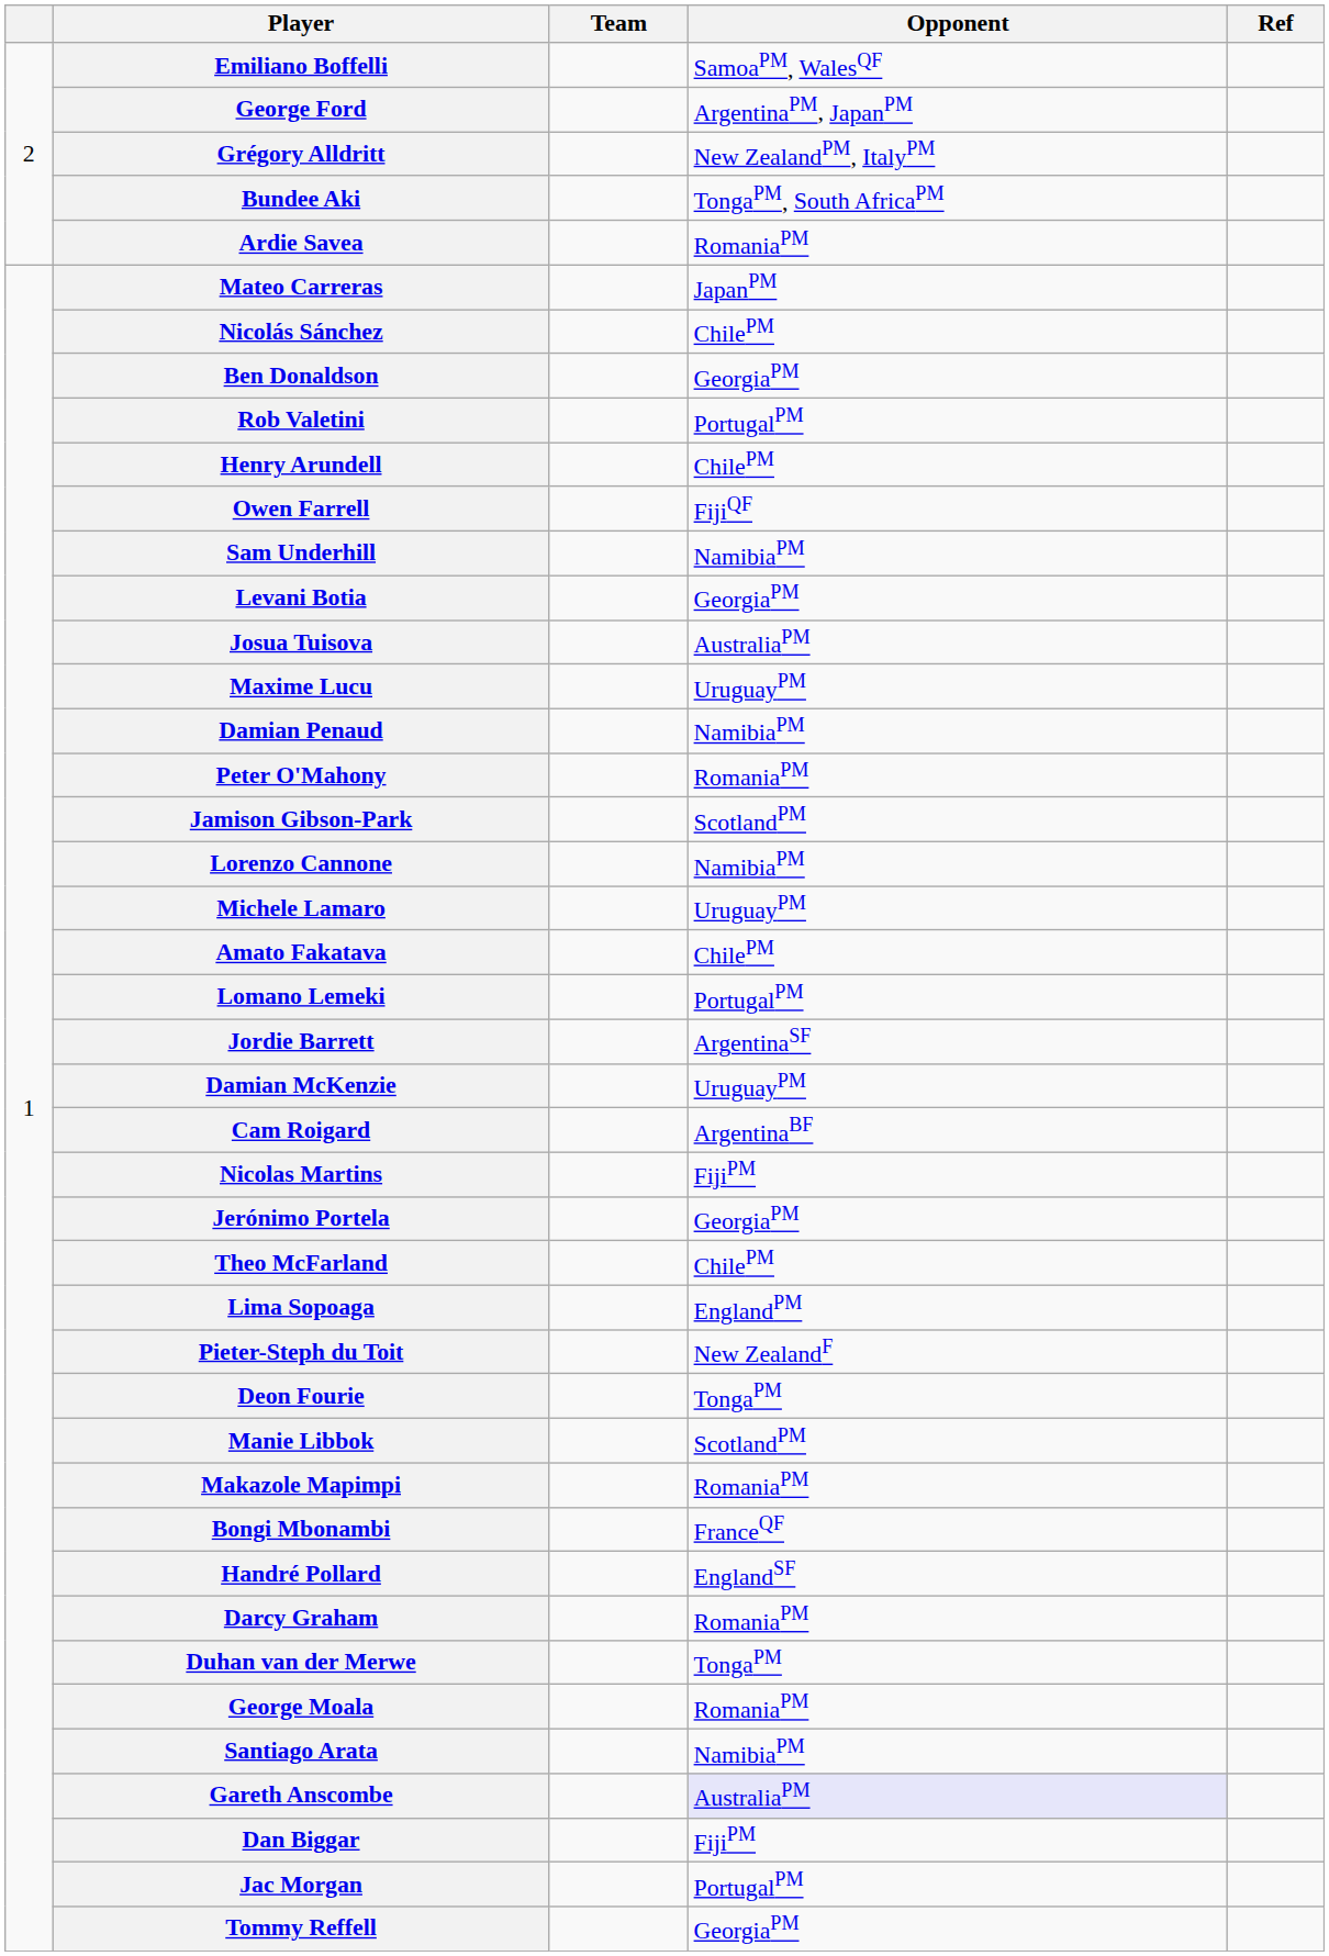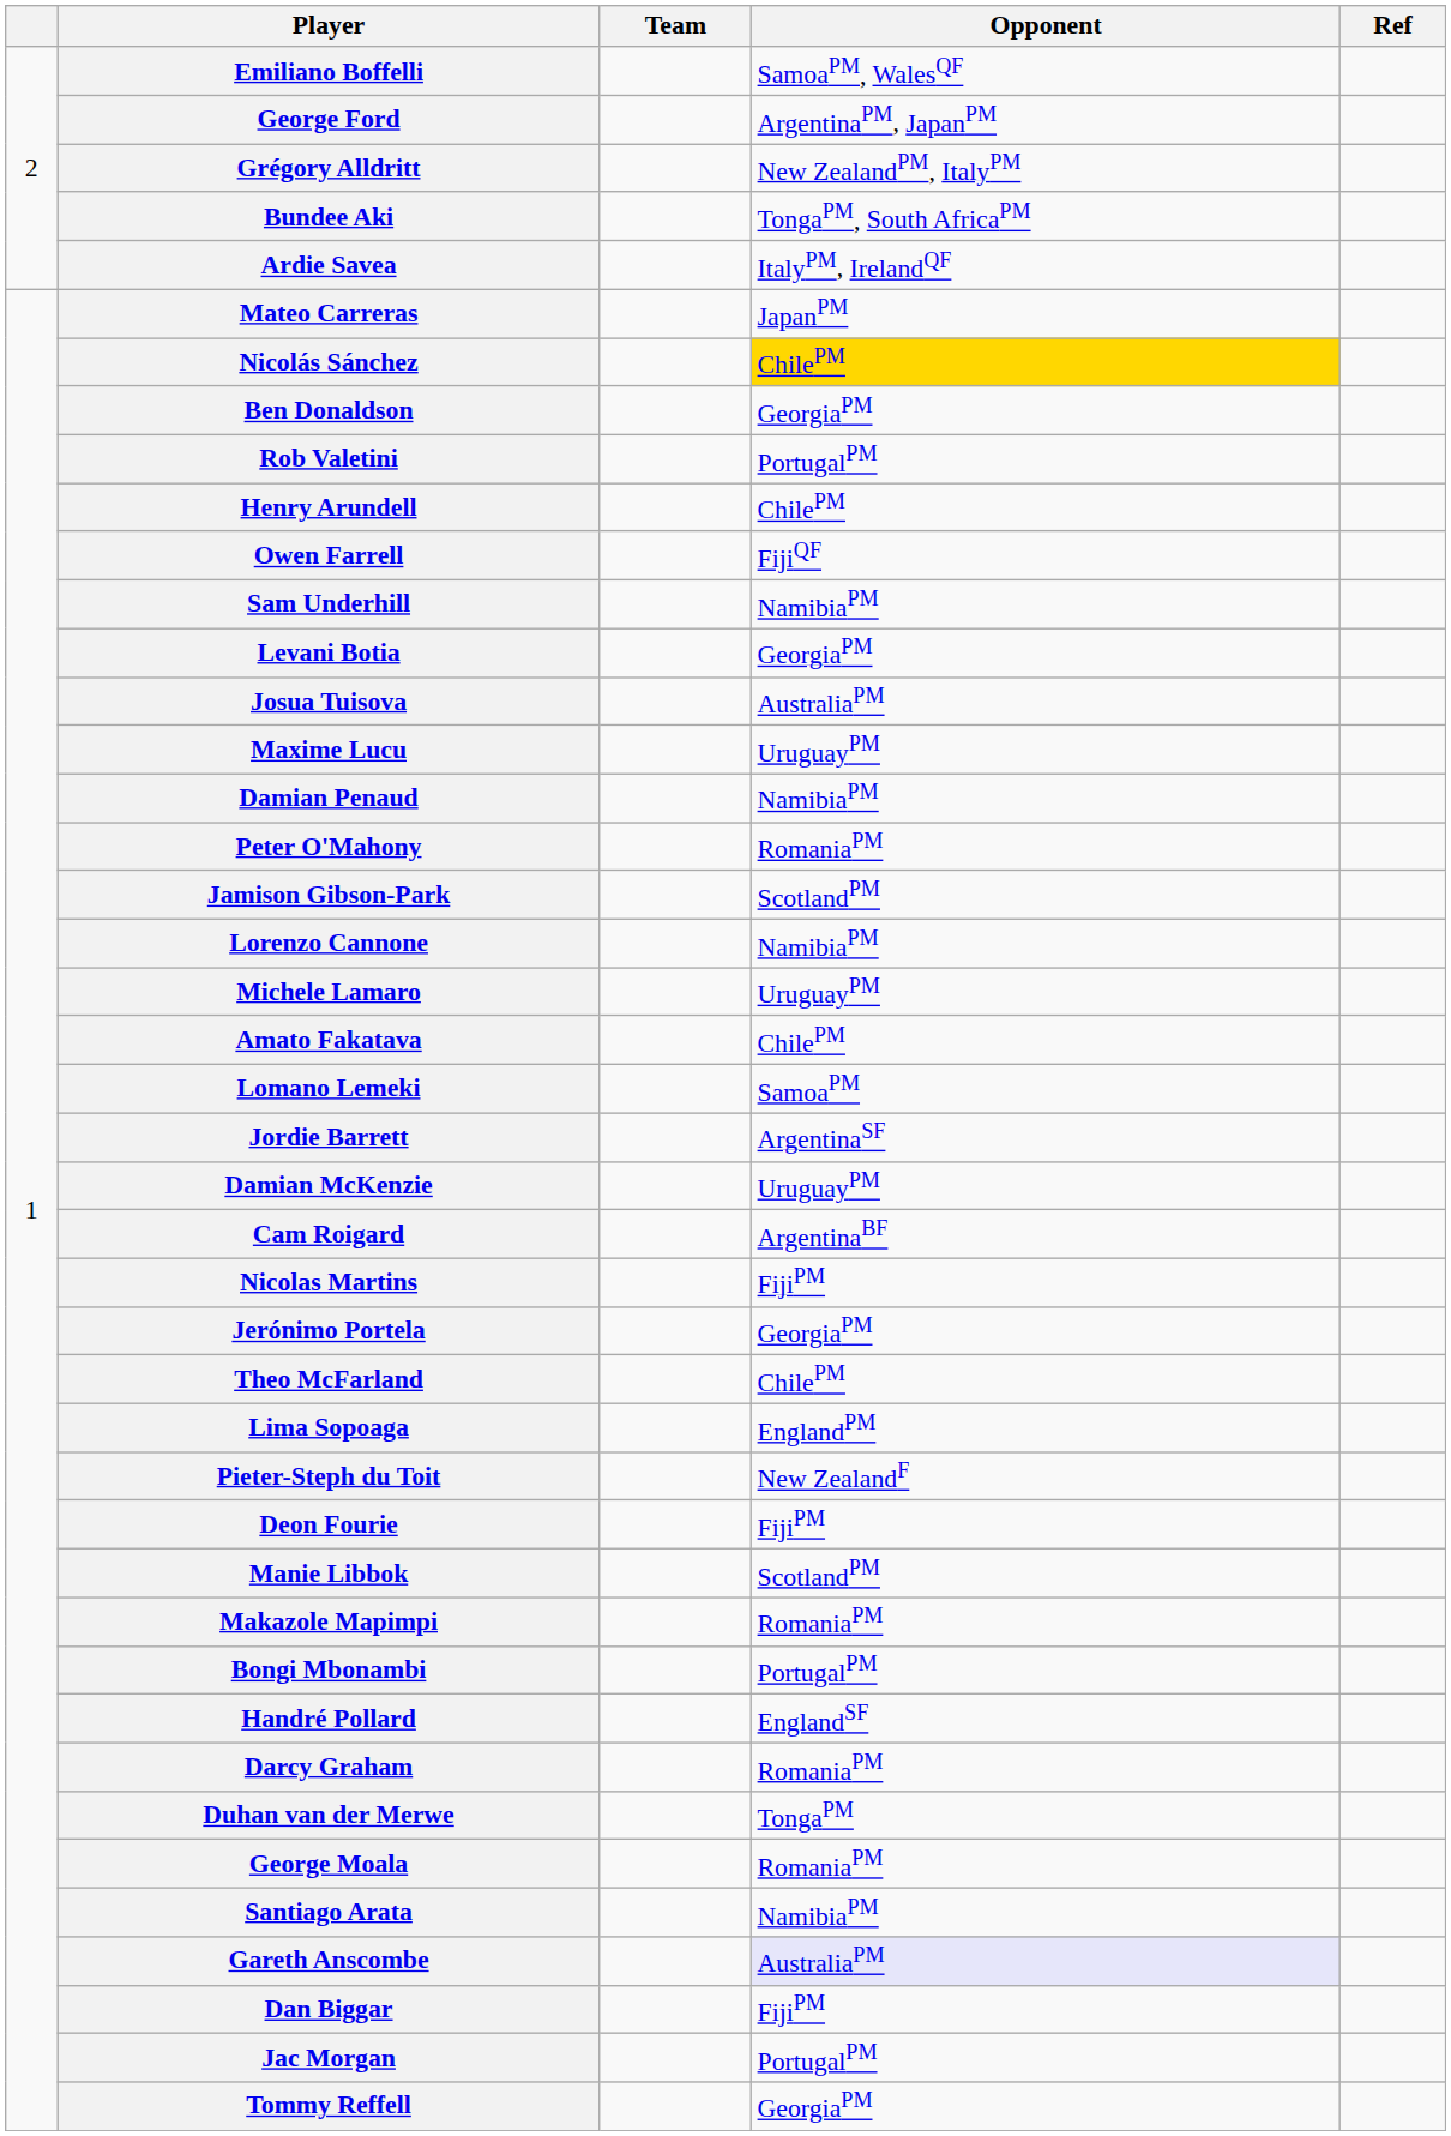 <table class="wikitable sortable" style="text-align:center;width:100%">
 <tr>
 <th></th>
 <th>Player</th>
 <th>Team</th>
 <th class="unsortable">Opponent</th>
 <th>Ref</th>
 </tr>
 <tr>
 <td rowspan=5>2</td>
 <th><a href='#'>Emiliano Boffelli</a></th>
 <td align=left></td>
 <td align=left><a href='#'>Samoa<sup>PM</sup></a>, <a href='#'>Wales<sup>QF</sup></a></td>
 <td></td>
 </tr>
 <tr>
 <th><a href='#'>George Ford</a></th>
 <td align=left></td>
 <td align=left><a href='#'>Argentina<sup>PM</sup></a>, <a href='#'>Japan<sup>PM</sup></a></td>
 <td></td>
 </tr>
 <tr>
 <th><a href='#'>Grégory Alldritt</a></th>
 <td align=left></td>
 <td align=left><a href='#'>New Zealand<sup>PM</sup></a>, <a href='#'>Italy<sup>PM</sup></a></td>
 <td></td>
 </tr>
 <tr>
 <th><a href='#'>Bundee Aki</a></th>
 <td align=left></td>
 <td align=left><a href='#'>Tonga<sup>PM</sup></a>, <a href='#'>South Africa<sup>PM</sup></a></td>
 <td></td>
 </tr>
 <tr>
 <th><a href='#'>Ardie Savea</a></th>
 <td align=left></td>
-<td align=left><a href='#'>Romania<sup>PM</sup></a></td>
+<td align=left><a href='#'>Italy<sup>PM</sup></a>, <a href='#'>Ireland<sup>QF</sup></a></td>
 <td></td>
 </tr>
 <tr>
 <td rowspan=38>1</td>
 <th><a href='#'>Mateo Carreras</a></th>
 <td align=left></td>
 <td align=left><a href='#'>Japan<sup>PM</sup></a></td>
 <td></td>
 </tr>
 <tr>
 <th><a href='#'>Nicolás Sánchez</a></th>
 <td align=left></td>
-<td align=left><a href='#'>Chile<sup>PM</sup></a></td>
+<td align=left style="background: gold;"><a href='#'>Chile<sup>PM</sup></a></td>
 <td></td>
 </tr>
 <tr>
 <th><a href='#'>Ben Donaldson</a></th>
 <td align=left></td>
 <td align=left><a href='#'>Georgia<sup>PM</sup></a></td>
 <td></td>
 </tr>
 <tr>
 <th><a href='#'>Rob Valetini</a></th>
 <td align=left></td>
 <td align=left><a href='#'>Portugal<sup>PM</sup></a></td>
 <td></td>
 </tr>
 <tr>
 <th><a href='#'>Henry Arundell</a></th>
 <td align=left></td>
 <td align=left><a href='#'>Chile<sup>PM</sup></a></td>
 <td></td>
 </tr>
 <tr>
 <th><a href='#'>Owen Farrell</a></th>
 <td align=left></td>
 <td align=left><a href='#'>Fiji<sup>QF</sup></a></td>
 <td></td>
 </tr>
 <tr>
 <th><a href='#'>Sam Underhill</a></th>
 <td align=left></td>
 <td align=left><a href='#'>Namibia<sup>PM</sup></a></td>
 <td></td>
 </tr>
 <tr>
 <th><a href='#'>Levani Botia</a></th>
 <td align=left></td>
 <td align=left><a href='#'>Georgia<sup>PM</sup></a></td>
 <td></td>
 </tr>
 <tr>
 <th><a href='#'>Josua Tuisova</a></th>
 <td align=left></td>
 <td align=left><a href='#'>Australia<sup>PM</sup></a></td>
 <td></td>
 </tr>
 <tr>
 <th><a href='#'>Maxime Lucu</a></th>
 <td align=left></td>
 <td align=left><a href='#'>Uruguay<sup>PM</sup></a></td>
 <td></td>
 </tr>
 <tr>
 <th><a href='#'>Damian Penaud</a></th>
 <td align=left></td>
 <td align=left><a href='#'>Namibia<sup>PM</sup></a></td>
 <td></td>
 </tr>
 <tr>
 <th><a href='#'>Peter O'Mahony</a></th>
 <td align=left></td>
 <td align=left><a href='#'>Romania<sup>PM</sup></a></td>
 <td></td>
 </tr>
 <tr>
 <th><a href='#'>Jamison Gibson-Park</a></th>
 <td align=left></td>
 <td align=left><a href='#'>Scotland<sup>PM</sup></a></td>
 <td></td>
 </tr>
 <tr>
 <th><a href='#'>Lorenzo Cannone</a></th>
 <td align=left></td>
 <td align=left><a href='#'>Namibia<sup>PM</sup></a></td>
 <td></td>
 </tr>
 <tr>
 <th><a href='#'>Michele Lamaro</a></th>
 <td align=left></td>
 <td align=left><a href='#'>Uruguay<sup>PM</sup></a></td>
 <td></td>
 </tr>
 <tr>
 <th><a href='#'>Amato Fakatava</a></th>
 <td align=left></td>
 <td align=left><a href='#'>Chile<sup>PM</sup></a></td>
 <td></td>
 </tr>
 <tr>
 <th><a href='#'>Lomano Lemeki</a></th>
 <td align=left></td>
-<td align=left><a href='#'>Portugal<sup>PM</sup></a></td>
+<td align=left><a href='#'>Samoa<sup>PM</sup></a></td>
 <td></td>
 </tr>
 <tr>
 <th><a href='#'>Jordie Barrett</a></th>
 <td align=left></td>
 <td align=left><a href='#'>Argentina<sup>SF</sup></a></td>
 <td></td>
 </tr>
 <tr>
 <th><a href='#'>Damian McKenzie</a></th>
 <td align=left></td>
 <td align=left><a href='#'>Uruguay<sup>PM</sup></a></td>
 <td></td>
 </tr>
 <tr>
 <th><a href='#'>Cam Roigard</a></th>
 <td align=left></td>
 <td align=left><a href='#'>Argentina<sup>BF</sup></a></td>
 <td></td>
 </tr>
 <tr>
 <th><a href='#'>Nicolas Martins</a></th>
 <td align=left></td>
 <td align=left><a href='#'>Fiji<sup>PM</sup></a></td>
 <td></td>
 </tr>
 <tr>
 <th><a href='#'>Jerónimo Portela</a></th>
 <td align=left></td>
 <td align=left><a href='#'>Georgia<sup>PM</sup></a></td>
 <td></td>
 </tr>
 <tr>
 <th><a href='#'>Theo McFarland</a></th>
 <td align=left></td>
 <td align=left><a href='#'>Chile<sup>PM</sup></a></td>
 <td></td>
 </tr>
 <tr>
 <th><a href='#'>Lima Sopoaga</a></th>
 <td align=left></td>
 <td align=left><a href='#'>England<sup>PM</sup></a></td>
 <td></td>
 </tr>
 <tr>
 <th><a href='#'>Pieter-Steph du Toit</a></th>
 <td align=left></td>
 <td align=left><a href='#'>New Zealand<sup>F</sup></a></td>
 <td></td>
 </tr>
 <tr>
 <th><a href='#'>Deon Fourie</a></th>
 <td align=left></td>
-<td align=left><a href='#'>Tonga<sup>PM</sup></a></td>
+<td align=left><a href='#'>Fiji<sup>PM</sup></a></td>
 <td></td>
 </tr>
 <tr>
 <th><a href='#'>Manie Libbok</a></th>
 <td align=left></td>
 <td align=left><a href='#'>Scotland<sup>PM</sup></a></td>
 <td></td>
 </tr>
 <tr>
 <th><a href='#'>Makazole Mapimpi</a></th>
 <td align=left></td>
 <td align=left><a href='#'>Romania<sup>PM</sup></a></td>
 <td></td>
 </tr>
 <tr>
 <th><a href='#'>Bongi Mbonambi</a></th>
 <td align=left></td>
-<td align=left><a href='#'>France<sup>QF</sup></a></td>
+<td align=left><a href='#'>Portugal<sup>PM</sup></a></td>
 <td></td>
 </tr>
 <tr>
 <th><a href='#'>Handré Pollard</a></th>
 <td align=left></td>
 <td align=left><a href='#'>England<sup>SF</sup></a></td>
 <td></td>
 </tr>
 <tr>
 <th><a href='#'>Darcy Graham</a></th>
 <td align=left></td>
 <td align=left><a href='#'>Romania<sup>PM</sup></a></td>
 <td></td>
 </tr>
 <tr>
 <th><a href='#'>Duhan van der Merwe</a></th>
 <td align=left></td>
 <td align=left><a href='#'>Tonga<sup>PM</sup></a></td>
 <td></td>
 </tr>
 <tr>
 <th><a href='#'>George Moala</a></th>
 <td align=left></td>
 <td align=left><a href='#'>Romania<sup>PM</sup></a></td>
 <td></td>
 </tr>
 <tr>
 <th><a href='#'>Santiago Arata</a></th>
 <td align=left></td>
 <td align=left><a href='#'>Namibia<sup>PM</sup></a></td>
 <td></td>
 </tr>
 <tr>
 <th><a href='#'>Gareth Anscombe</a></th>
 <td align=left></td>
 <td align=left style="background: lavender;"><a href='#'>Australia<sup>PM</sup></a></td>
 <td></td>
 </tr>
 <tr>
 <th><a href='#'>Dan Biggar</a></th>
 <td align=left></td>
 <td align=left><a href='#'>Fiji<sup>PM</sup></a></td>
 <td></td>
 </tr>
 <tr>
 <th><a href='#'>Jac Morgan</a></th>
 <td align=left></td>
 <td align=left><a href='#'>Portugal<sup>PM</sup></a></td>
 <td></td>
 </tr>
 <tr>
 <th><a href='#'>Tommy Reffell</a></th>
 <td align=left></td>
 <td align=left><a href='#'>Georgia<sup>PM</sup></a></td>
 <td></td>
 </tr>
 </table>
